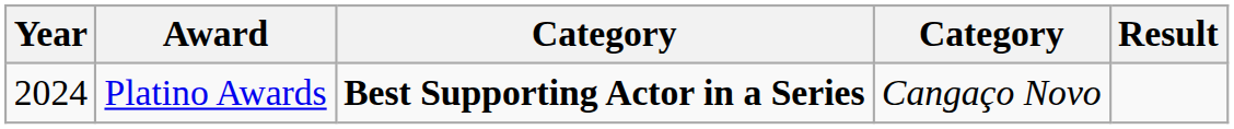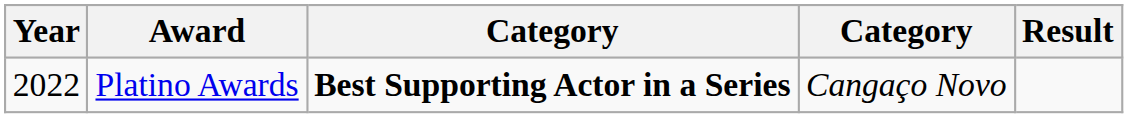 <table class="wikitable">
 <tr>
 <th>Year</th>
 <th>Award</th>
 <th>Category</th>
 <th>Category</th>
 <th>Result</th>
 </tr>
 <tr>
-<td>2024</td>
+<td>2022</td>
 <td><a href='#'>Platino Awards</a></td>
 <td><strong>Best Supporting Actor in a Series</strong></td>
 <td><em>Cangaço Novo</em></td>
 <td></td>
 </tr>
 </table>
